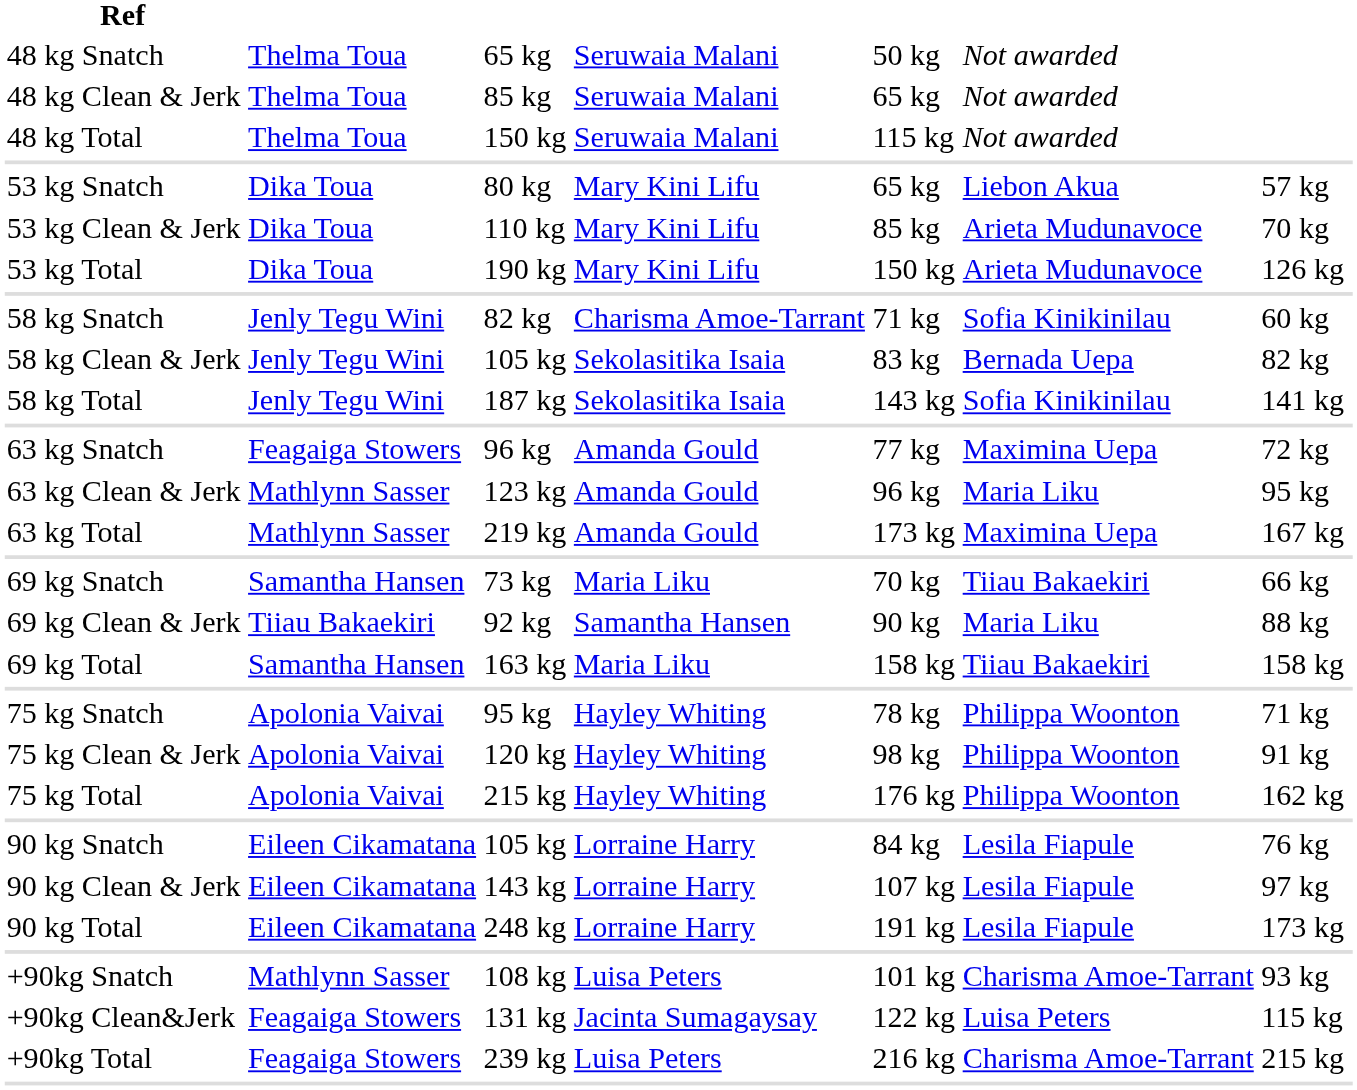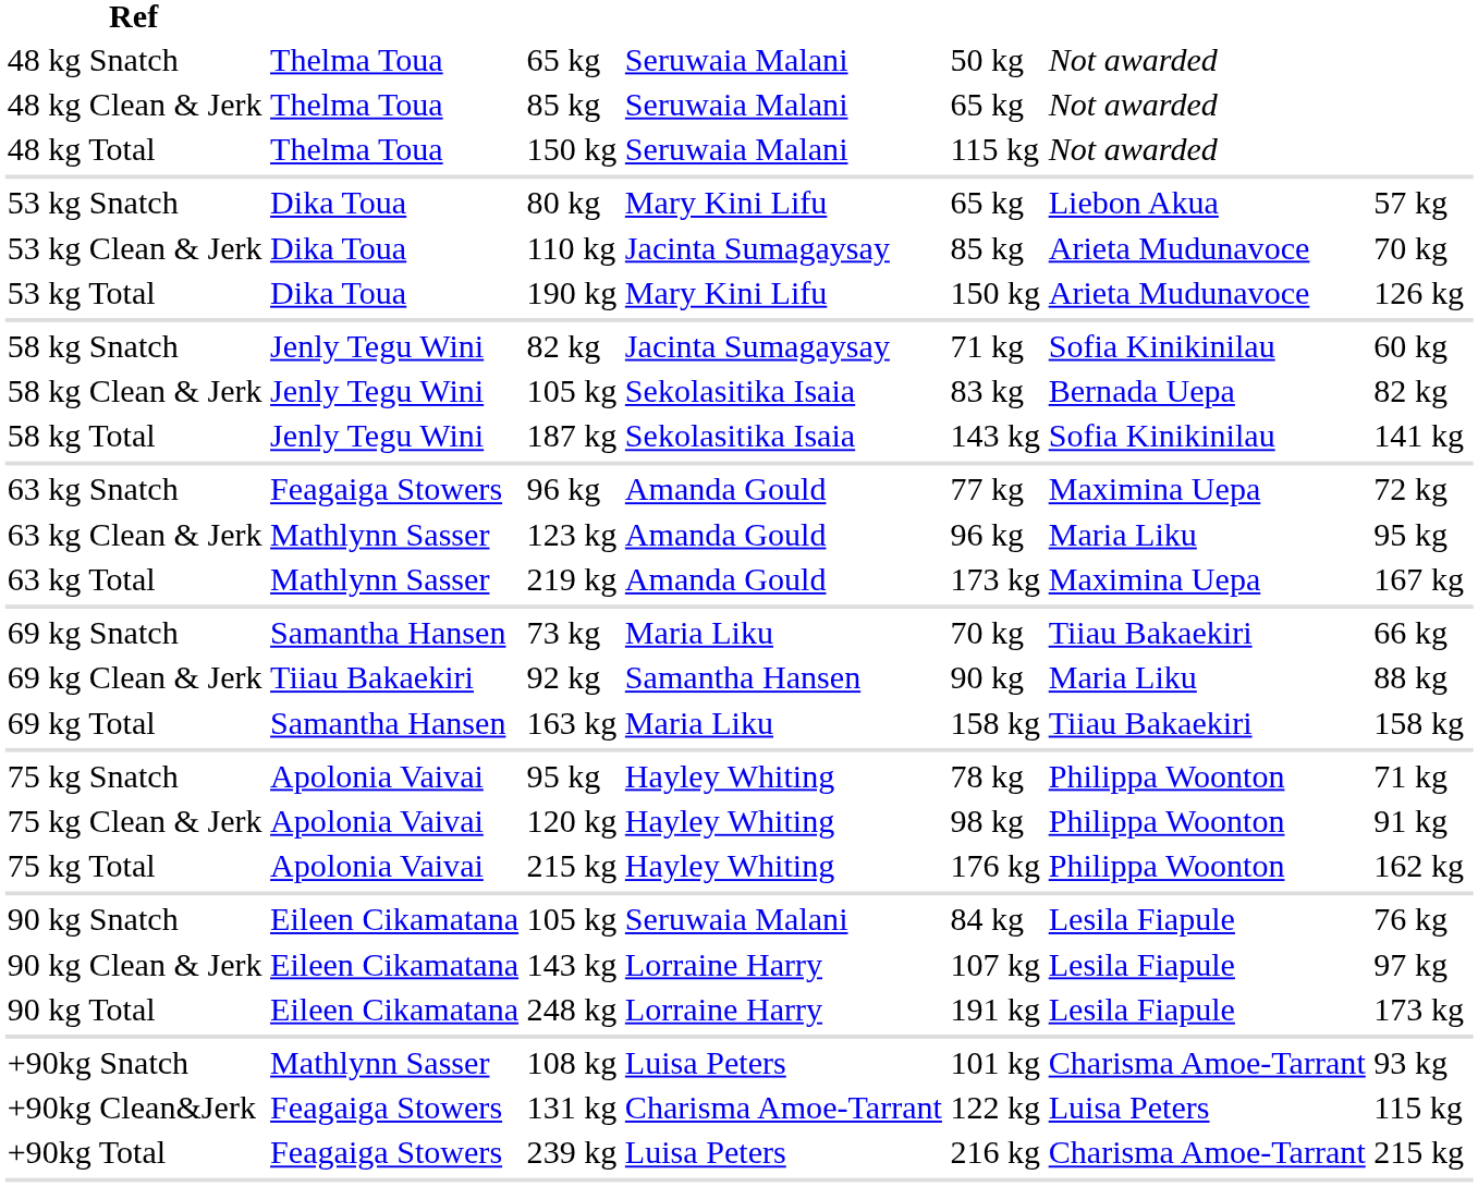 <table>
 <tr>
 <th style="padding:0px 1px 0px 0px;">Ref</th>
 </tr>
 <tr>
 <td>48 kg Snatch</td>
 <td> <a href='#'>Thelma Toua</a></td>
 <td>65 kg</td>
 <td> <a href='#'>Seruwaia Malani</a></td>
 <td>50 kg</td>
 <td><em>Not awarded</em></td>
 <td> </td>
 <td rowspan=3 align=center><br><br></td>
 </tr>
 <tr>
 <td>48 kg Clean & Jerk</td>
 <td> <a href='#'>Thelma Toua</a></td>
 <td>85 kg</td>
 <td> <a href='#'>Seruwaia Malani</a></td>
 <td>65 kg</td>
 <td><em>Not awarded</em></td>
 <td> </td>
 </tr>
 <tr>
 <td>48 kg Total</td>
 <td> <a href='#'>Thelma Toua</a></td>
 <td>150 kg</td>
 <td> <a href='#'>Seruwaia Malani</a></td>
 <td>115 kg</td>
 <td><em>Not awarded</em></td>
 <td> </td>
 </tr>
 <tr bgcolor=#DDDDDD>
 <td colspan=8></td>
 </tr>
 <tr>
 <td>53 kg Snatch</td>
 <td> <a href='#'>Dika Toua</a></td>
 <td>80 kg</td>
 <td> <a href='#'>Mary Kini Lifu</a></td>
 <td>65 kg</td>
 <td> <a href='#'>Liebon Akua</a></td>
 <td>57 kg</td>
 <td rowspan=3 align=center><br><br></td>
 </tr>
 <tr>
 <td>53 kg Clean & Jerk</td>
 <td> <a href='#'>Dika Toua</a></td>
 <td>110 kg</td>
-<td> <a href='#'>Mary Kini Lifu</a></td>
+<td> <a href='#'>Jacinta Sumagaysay</a></td>
 <td>85 kg</td>
 <td> <a href='#'>Arieta Mudunavoce</a></td>
 <td>70 kg</td>
 </tr>
 <tr>
 <td>53 kg Total</td>
 <td> <a href='#'>Dika Toua</a></td>
 <td>190 kg</td>
 <td> <a href='#'>Mary Kini Lifu</a></td>
 <td>150 kg</td>
 <td> <a href='#'>Arieta Mudunavoce</a></td>
 <td>126 kg</td>
 </tr>
 <tr bgcolor=#DDDDDD>
 <td colspan=8></td>
 </tr>
 <tr>
 <td>58 kg Snatch</td>
 <td> <a href='#'>Jenly Tegu Wini</a></td>
 <td>82 kg</td>
-<td> <a href='#'>Charisma Amoe-Tarrant</a></td>
+<td> <a href='#'>Jacinta Sumagaysay</a></td>
 <td>71 kg</td>
 <td> <a href='#'>Sofia Kinikinilau</a></td>
 <td>60 kg</td>
 <td rowspan=3 align=center></td>
 </tr>
 <tr>
 <td>58 kg Clean & Jerk</td>
 <td> <a href='#'>Jenly Tegu Wini</a></td>
 <td>105 kg</td>
 <td> <a href='#'>Sekolasitika Isaia</a></td>
 <td>83 kg</td>
 <td> <a href='#'>Bernada Uepa</a></td>
 <td>82 kg</td>
 </tr>
 <tr>
 <td>58 kg Total</td>
 <td> <a href='#'>Jenly Tegu Wini</a></td>
 <td>187 kg</td>
 <td> <a href='#'>Sekolasitika Isaia</a></td>
 <td>143 kg</td>
 <td> <a href='#'>Sofia Kinikinilau</a></td>
 <td>141 kg</td>
 </tr>
 <tr bgcolor=#DDDDDD>
 <td colspan=8></td>
 </tr>
 <tr>
 <td>63 kg Snatch</td>
 <td> <a href='#'>Feagaiga Stowers</a></td>
 <td>96 kg</td>
 <td> <a href='#'>Amanda Gould</a></td>
 <td>77 kg</td>
 <td> <a href='#'>Maximina Uepa</a></td>
 <td>72 kg</td>
 <td rowspan=3 align=center></td>
 </tr>
 <tr>
 <td>63 kg Clean & Jerk</td>
 <td> <a href='#'>Mathlynn Sasser</a></td>
 <td>123 kg</td>
 <td> <a href='#'>Amanda Gould</a></td>
 <td>96 kg</td>
 <td> <a href='#'>Maria Liku</a></td>
 <td>95 kg</td>
 </tr>
 <tr>
 <td>63 kg Total</td>
 <td> <a href='#'>Mathlynn Sasser</a></td>
 <td>219 kg</td>
 <td> <a href='#'>Amanda Gould</a></td>
 <td>173 kg</td>
 <td> <a href='#'>Maximina Uepa</a></td>
 <td>167 kg</td>
 </tr>
 <tr bgcolor=#DDDDDD>
 <td colspan=8></td>
 </tr>
 <tr>
 <td>69 kg Snatch</td>
 <td> <a href='#'>Samantha Hansen</a></td>
 <td>73 kg</td>
 <td> <a href='#'>Maria Liku</a></td>
 <td>70 kg</td>
 <td> <a href='#'>Tiiau Bakaekiri</a></td>
 <td>66 kg</td>
 <td rowspan=3 align=center></td>
 </tr>
 <tr>
 <td>69 kg Clean & Jerk</td>
 <td> <a href='#'>Tiiau Bakaekiri</a></td>
 <td>92 kg</td>
 <td> <a href='#'>Samantha Hansen</a></td>
 <td>90 kg</td>
 <td> <a href='#'>Maria Liku</a></td>
 <td>88 kg</td>
 </tr>
 <tr>
 <td>69 kg Total</td>
 <td> <a href='#'>Samantha Hansen</a></td>
 <td>163 kg</td>
 <td> <a href='#'>Maria Liku</a></td>
 <td>158 kg</td>
 <td> <a href='#'>Tiiau Bakaekiri</a></td>
 <td>158 kg</td>
 </tr>
 <tr bgcolor=#DDDDDD>
 <td colspan=8></td>
 </tr>
 <tr>
 <td>75 kg Snatch</td>
 <td> <a href='#'>Apolonia Vaivai</a></td>
 <td>95 kg</td>
 <td> <a href='#'>Hayley Whiting</a></td>
 <td>78 kg</td>
 <td> <a href='#'>Philippa Woonton</a></td>
 <td>71 kg</td>
 <td rowspan=3 align=center></td>
 </tr>
 <tr>
 <td>75 kg Clean & Jerk</td>
 <td> <a href='#'>Apolonia Vaivai</a></td>
 <td>120 kg</td>
 <td> <a href='#'>Hayley Whiting</a></td>
 <td>98 kg</td>
 <td> <a href='#'>Philippa Woonton</a></td>
 <td>91 kg</td>
 </tr>
 <tr>
 <td>75 kg Total</td>
 <td> <a href='#'>Apolonia Vaivai</a></td>
 <td>215 kg</td>
 <td> <a href='#'>Hayley Whiting</a></td>
 <td>176 kg</td>
 <td> <a href='#'>Philippa Woonton</a></td>
 <td>162 kg</td>
 </tr>
 <tr bgcolor=#DDDDDD>
 <td colspan=8></td>
 </tr>
 <tr>
 <td>90 kg Snatch</td>
 <td> <a href='#'>Eileen Cikamatana</a></td>
 <td>105 kg</td>
-<td> <a href='#'>Lorraine Harry</a></td>
+<td> <a href='#'>Seruwaia Malani</a></td>
 <td>84 kg</td>
 <td> <a href='#'>Lesila Fiapule</a></td>
 <td>76 kg</td>
 <td rowspan=3 align=center></td>
 </tr>
 <tr>
 <td>90 kg Clean & Jerk</td>
 <td> <a href='#'>Eileen Cikamatana</a></td>
 <td>143 kg</td>
 <td> <a href='#'>Lorraine Harry</a></td>
 <td>107 kg</td>
 <td> <a href='#'>Lesila Fiapule</a></td>
 <td>97 kg</td>
 </tr>
 <tr>
 <td>90 kg Total</td>
 <td> <a href='#'>Eileen Cikamatana</a></td>
 <td>248 kg</td>
 <td> <a href='#'>Lorraine Harry</a></td>
 <td>191 kg</td>
 <td> <a href='#'>Lesila Fiapule</a></td>
 <td>173 kg</td>
 </tr>
 <tr bgcolor=#DDDDDD>
 <td colspan=8></td>
 </tr>
 <tr>
 <td style="padding:1px;">+90kg Snatch</td>
 <td> <a href='#'>Mathlynn Sasser</a></td>
 <td>108 kg</td>
 <td> <a href='#'>Luisa Peters</a></td>
 <td>101 kg</td>
 <td> <a href='#'>Charisma Amoe-Tarrant</a></td>
 <td>93 kg</td>
 <td rowspan=3 align=center></td>
 </tr>
 <tr>
 <td style="padding:1px;">+90kg Clean&Jerk</td>
 <td> <a href='#'>Feagaiga Stowers</a></td>
 <td>131 kg</td>
-<td> <a href='#'>Jacinta Sumagaysay</a></td>
+<td> <a href='#'>Charisma Amoe-Tarrant</a></td>
 <td>122 kg</td>
 <td> <a href='#'>Luisa Peters</a></td>
 <td>115 kg</td>
 </tr>
 <tr>
 <td style="padding:1px;">+90kg Total</td>
 <td> <a href='#'>Feagaiga Stowers</a></td>
 <td>239 kg</td>
 <td> <a href='#'>Luisa Peters</a></td>
 <td>216 kg</td>
 <td> <a href='#'>Charisma Amoe-Tarrant</a></td>
 <td>215 kg</td>
 </tr>
 <tr bgcolor=#DDDDDD>
 <td colspan=8></td>
 </tr>
 </table>
